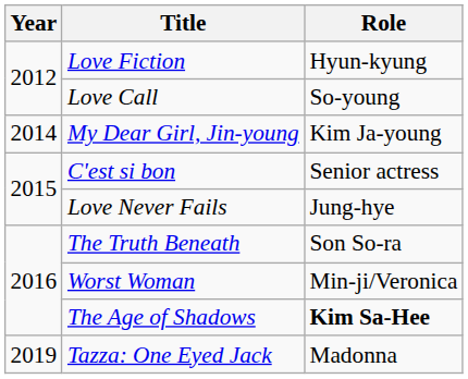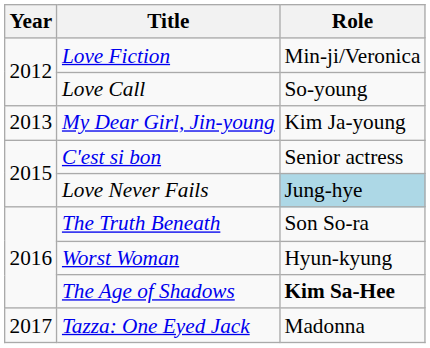 <table class="wikitable sortable">
 <tr>
 <th>Year</th>
 <th>Title</th>
 <th>Role</th>
 </tr>
 <tr>
 <td rowspan=2>2012</td>
 <td><em><a href='#'>Love Fiction</a></em></td>
-<td>Hyun-kyung</td>
+<td>Min-ji/Veronica</td>
 </tr>
 <tr>
 <td><em>Love Call</em></td>
 <td>So-young</td>
 </tr>
 <tr>
-<td>2014</td>
+<td>2013</td>
 <td><em><a href='#'>My Dear Girl, Jin-young</a></em></td>
 <td>Kim Ja-young</td>
 </tr>
 <tr>
 <td rowspan=2>2015</td>
 <td><em><a href='#'>C'est si bon</a></em></td>
 <td>Senior actress</td>
 </tr>
 <tr>
 <td><em>Love Never Fails</em></td>
-<td>Jung-hye</td>
+<td style="background: lightblue;">Jung-hye</td>
 </tr>
 <tr>
 <td rowspan=3>2016</td>
 <td><em><a href='#'>The Truth Beneath</a></em></td>
 <td>Son So-ra</td>
 </tr>
 <tr>
 <td><em><a href='#'>Worst Woman</a></em></td>
-<td>Min-ji/Veronica</td>
+<td>Hyun-kyung</td>
 </tr>
 <tr>
 <td><em><a href='#'>The Age of Shadows</a></em></td>
 <td><strong>Kim Sa-Hee</strong></td>
 </tr>
 <tr>
-<td>2019</td>
+<td>2017</td>
 <td><em><a href='#'>Tazza: One Eyed Jack</a></em></td>
 <td>Madonna</td>
 </tr>
 </table>
